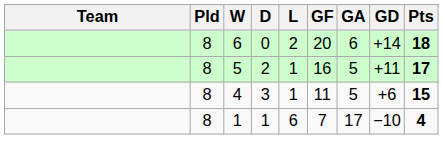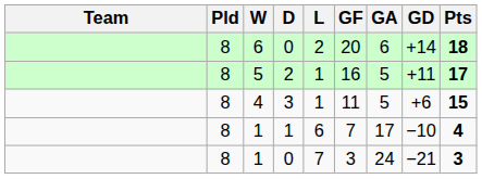 <table class="wikitable" style="text-align: center;">
 <tr>
 <th width="175">Team</th>
 <th width="20">Pld</th>
 <th width="20">W</th>
 <th width="20">D</th>
 <th width="20">L</th>
 <th width="20">GF</th>
 <th width="20">GA</th>
 <th width="20">GD</th>
 <th width="20">Pts</th>
 </tr>
 <tr bgcolor="#ccffcc">
 <td align="left"></td>
 <td>8</td>
 <td>6</td>
 <td>0</td>
 <td>2</td>
 <td>20</td>
 <td>6</td>
 <td>+14</td>
 <td><strong>18</strong></td>
 </tr>
 <tr bgcolor="#ccffcc">
 <td align="left"></td>
 <td>8</td>
 <td>5</td>
 <td>2</td>
 <td>1</td>
 <td>16</td>
 <td>5</td>
 <td>+11</td>
 <td><strong>17</strong></td>
 </tr>
 <tr>
 <td align="left"></td>
 <td>8</td>
 <td>4</td>
 <td>3</td>
 <td>1</td>
 <td>11</td>
 <td>5</td>
 <td>+6</td>
 <td><strong>15</strong></td>
 </tr>
 <tr>
 <td align="left"></td>
 <td>8</td>
 <td>1</td>
 <td>1</td>
 <td>6</td>
 <td>7</td>
 <td>17</td>
 <td>−10</td>
 <td><strong>4</strong></td>
 </tr>
+<tr>
+<td align="left"></td>
+<td>8</td>
+<td>1</td>
+<td>0</td>
+<td>7</td>
+<td>3</td>
+<td>24</td>
+<td>−21</td>
+<td><strong>3</strong></td>
+</tr>
 </table>
